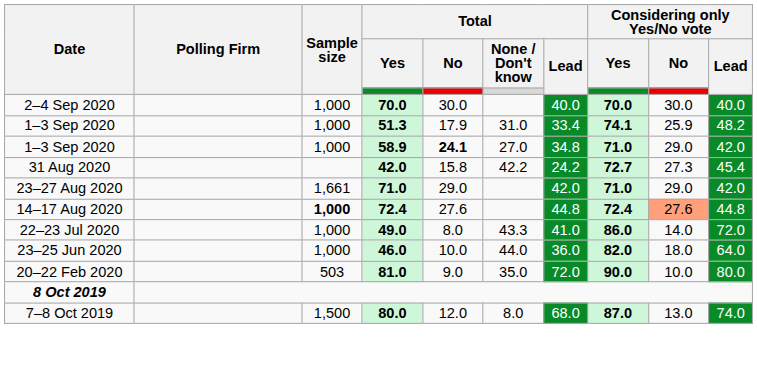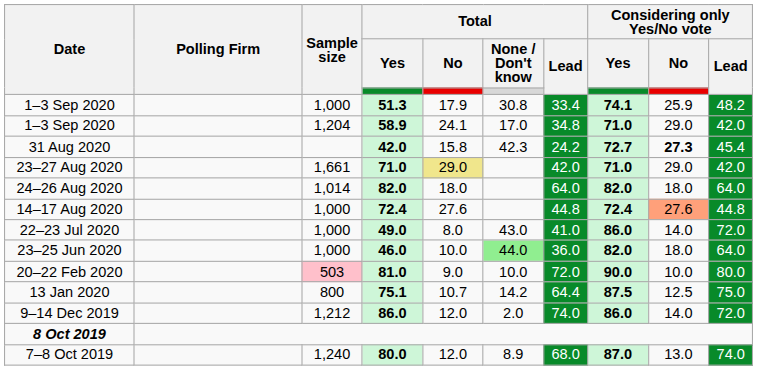 <table class="wikitable" style="text-align:center;font-size:85%;line-height:13px">
 <tr style="height:30px; background:#e9e9e9;">
 <th style="width:115px;" rowspan="3">Date</th>
 <th style="width:150px;" rowspan="3">Polling Firm</th>
 <th style="width:50px;" rowspan="3">Sample size</th>
 <th style="width:185px;" colspan="4">Total</th>
 <th style="width:135px;" colspan="3">Considering only Yes/No vote</th>
 </tr>
 <tr>
 <th style="width:50px;">Yes</th>
 <th style="width:50px;">No</th>
 <th style="width:50px;">None / Don't know</th>
 <th style="width:35px;" rowspan="2">Lead</th>
 <th style="width:50px;">Yes</th>
 <th style="width:50px;">No</th>
 <th style="width:35px;" rowspan="2">Lead</th>
 </tr>
 <tr>
 <th style="background:#088A29;"></th>
 <th style="background:#E90000;"></th>
 <th style="background:#D8D8D8;"></th>
 <th style="background:#088A29;"></th>
 <th style="background:#E90000;"></th>
 </tr>
 <tr>
-<td>2–4 Sep 2020</td>
-<td></td>
-<td>1,000</td>
-<td style="background:#CEF6D8"><strong>70.0</strong></td>
-<td>30.0</td>
-<td></td>
-<td style="background:#088A29; color:white;">40.0</td>
-<td style="background:#CEF6D8"><strong>70.0</strong></td>
-<td>30.0</td>
-<td style="background:#088A29; color:white;">40.0</td>
-</tr>
-<tr>
 <td>1–3 Sep 2020</td>
 <td></td>
 <td>1,000</td>
 <td style="background:#CEF6D8"><strong>51.3</strong></td>
 <td>17.9</td>
-<td>31.0</td>
+<td>30.8</td>
 <td style="background:#088A29; color:white;">33.4</td>
 <td style="background:#CEF6D8"><strong>74.1</strong></td>
 <td>25.9</td>
 <td style="background:#088A29; color:white;">48.2</td>
 </tr>
 <tr>
 <td>1–3 Sep 2020</td>
 <td></td>
-<td>1,000</td>
+<td>1,204</td>
 <td style="background:#CEF6D8"><strong>58.9</strong></td>
-<td><strong>24.1</strong></td>
-<td>27.0</td>
+<td>24.1</td>
+<td>17.0</td>
 <td style="background:#088A29; color:white;">34.8</td>
 <td style="background:#CEF6D8"><strong>71.0</strong></td>
 <td>29.0</td>
 <td style="background:#088A29; color:white;">42.0</td>
 </tr>
 <tr>
 <td>31 Aug 2020</td>
 <td></td>
 <td></td>
 <td style="background:#CEF6D8"><strong>42.0</strong></td>
 <td>15.8</td>
-<td>42.2</td>
+<td>42.3</td>
 <td style="background:#088A29; color:white;">24.2</td>
 <td style="background:#CEF6D8"><strong>72.7</strong></td>
-<td>27.3</td>
+<td><strong>27.3</strong></td>
 <td style="background:#088A29; color:white;">45.4</td>
 </tr>
 <tr>
 <td>23–27 Aug 2020</td>
 <td></td>
 <td>1,661</td>
 <td style="background:#CEF6D8"><strong>71.0</strong></td>
-<td>29.0</td>
+<td style="background: khaki;">29.0</td>
 <td></td>
 <td style="background:#088A29; color:white;">42.0</td>
 <td style="background:#CEF6D8"><strong>71.0</strong></td>
 <td>29.0</td>
 <td style="background:#088A29; color:white;">42.0</td>
 </tr>
 <tr>
+<td>24–26 Aug 2020</td>
+<td></td>
+<td>1,014</td>
+<td style="background:#CEF6D8"><strong>82.0</strong></td>
+<td>18.0</td>
+<td></td>
+<td style="background:#088A29; color:white;">64.0</td>
+<td style="background:#CEF6D8"><strong>82.0</strong></td>
+<td>18.0</td>
+<td style="background:#088A29; color:white;">64.0</td>
+</tr>
+<tr>
 <td>14–17 Aug 2020</td>
 <td></td>
-<td><strong>1,000</strong></td>
+<td>1,000</td>
 <td style="background:#CEF6D8"><strong>72.4</strong></td>
 <td>27.6</td>
 <td></td>
 <td style="background:#088A29; color:white;">44.8</td>
 <td style="background:#CEF6D8"><strong>72.4</strong></td>
 <td style="background: lightsalmon;">27.6</td>
 <td style="background:#088A29; color:white;">44.8</td>
 </tr>
 <tr>
 <td>22–23 Jul 2020</td>
 <td></td>
 <td>1,000</td>
 <td style="background:#CEF6D8"><strong>49.0</strong></td>
 <td>8.0</td>
-<td>43.3</td>
+<td>43.0</td>
 <td style="background:#088A29; color:white;">41.0</td>
 <td style="background:#CEF6D8"><strong>86.0</strong></td>
 <td>14.0</td>
 <td style="background:#088A29; color:white;">72.0</td>
 </tr>
 <tr>
 <td>23–25 Jun 2020</td>
 <td></td>
 <td>1,000</td>
 <td style="background:#CEF6D8"><strong>46.0</strong></td>
 <td>10.0</td>
-<td>44.0</td>
+<td style="background: lightgreen;">44.0</td>
 <td style="background:#088A29; color:white;">36.0</td>
 <td style="background:#CEF6D8"><strong>82.0</strong></td>
 <td>18.0</td>
 <td style="background:#088A29; color:white;">64.0</td>
 </tr>
 <tr>
 <td>20–22 Feb 2020</td>
 <td></td>
-<td>503</td>
+<td style="background: pink;">503</td>
 <td style="background:#CEF6D8"><strong>81.0</strong></td>
 <td>9.0</td>
-<td>35.0</td>
+<td>10.0</td>
 <td style="background:#088A29; color:white;">72.0</td>
 <td style="background:#CEF6D8"><strong>90.0</strong></td>
 <td>10.0</td>
 <td style="background:#088A29; color:white;">80.0</td>
+</tr>
+<tr>
+<td>13 Jan 2020</td>
+<td></td>
+<td>800</td>
+<td style="background:#CEF6D8"><strong>75.1</strong></td>
+<td>10.7</td>
+<td>14.2</td>
+<td style="background:#088A29; color:white;">64.4</td>
+<td style="background:#CEF6D8"><strong>87.5</strong></td>
+<td>12.5</td>
+<td style="background:#088A29; color:white;">75.0</td>
+</tr>
+<tr>
+<td>9–14 Dec 2019</td>
+<td></td>
+<td>1,212</td>
+<td style="background:#CEF6D8"><strong>86.0</strong></td>
+<td>12.0</td>
+<td>2.0</td>
+<td style="background:#088A29; color:white;">74.0</td>
+<td style="background:#CEF6D8"><strong>86.0</strong></td>
+<td>14.0</td>
+<td style="background:#088A29; color:white;">72.0</td>
 </tr>
 <tr>
 <td><strong><em>8 Oct 2019</em></strong></td>
 <td colspan="9" style="text-align:left;"></td>
 </tr>
 <tr>
 <td>7–8 Oct 2019</td>
 <td></td>
-<td>1,500</td>
+<td>1,240</td>
 <td style="background:#CEF6D8"><strong>80.0</strong></td>
 <td>12.0</td>
-<td>8.0</td>
+<td>8.9</td>
 <td style="background:#088A29; color:white;">68.0</td>
 <td style="background:#CEF6D8"><strong>87.0</strong></td>
 <td>13.0</td>
 <td style="background:#088A29; color:white;">74.0</td>
 </tr>
 </table>
